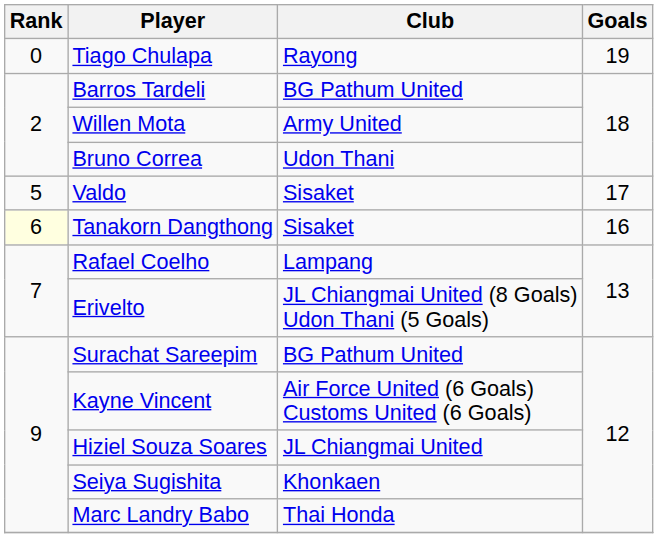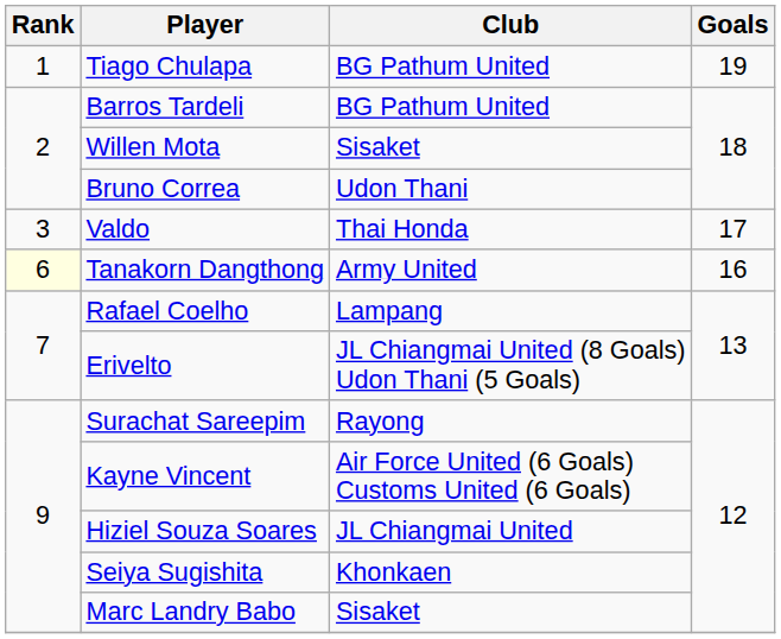 <table class="wikitable" style="text-align:center">
 <tr>
 <th>Rank</th>
 <th>Player</th>
 <th>Club</th>
 <th>Goals</th>
 </tr>
 <tr>
-<td>0</td>
+<td>1</td>
 <td align="left"> <a href='#'>Tiago Chulapa</a></td>
-<td align="left"><a href='#'>Rayong</a></td>
+<td align="left"><a href='#'>BG Pathum United</a></td>
 <td>19</td>
 </tr>
 <tr>
 <td rowspan="3">2</td>
 <td align="left"> <a href='#'>Barros Tardeli</a></td>
 <td align="left"><a href='#'>BG Pathum United</a></td>
 <td rowspan="3">18</td>
 </tr>
 <tr>
 <td align="left"> <a href='#'>Willen Mota</a></td>
-<td align="left"><a href='#'>Army United</a></td>
+<td align="left"><a href='#'>Sisaket</a></td>
 </tr>
 <tr>
 <td align="left"> <a href='#'>Bruno Correa</a></td>
 <td align="left"><a href='#'>Udon Thani</a></td>
 </tr>
 <tr>
-<td>5</td>
+<td>3</td>
 <td align="left"> <a href='#'>Valdo</a></td>
-<td align="left"><a href='#'>Sisaket</a></td>
+<td align="left"><a href='#'>Thai Honda</a></td>
 <td>17</td>
 </tr>
 <tr>
 <td style="background: lightyellow;">6</td>
 <td align="left"> <a href='#'>Tanakorn Dangthong</a></td>
-<td align="left"><a href='#'>Sisaket</a></td>
+<td align="left"><a href='#'>Army United</a></td>
 <td>16</td>
 </tr>
 <tr>
 <td rowspan="2">7</td>
 <td align="left"> <a href='#'>Rafael Coelho</a></td>
 <td align="left"><a href='#'>Lampang</a></td>
 <td rowspan="2">13</td>
 </tr>
 <tr>
 <td align="left"> <a href='#'>Erivelto</a></td>
 <td align="left"><a href='#'>JL Chiangmai United</a> (8 Goals) <br> <a href='#'>Udon Thani</a> (5 Goals)</td>
 </tr>
 <tr>
 <td rowspan="5">9</td>
 <td align="left"> <a href='#'>Surachat Sareepim</a></td>
-<td align="left"><a href='#'>BG Pathum United</a></td>
+<td align="left"><a href='#'>Rayong</a></td>
 <td rowspan="5">12</td>
 </tr>
 <tr>
 <td align="left"> <a href='#'>Kayne Vincent</a></td>
 <td align="left"><a href='#'>Air Force United</a> (6 Goals) <br> <a href='#'>Customs United</a> (6 Goals)</td>
 </tr>
 <tr>
 <td align="left"> <a href='#'>Hiziel Souza Soares</a></td>
 <td align="left"><a href='#'>JL Chiangmai United</a></td>
 </tr>
 <tr>
 <td align="left"> <a href='#'>Seiya Sugishita</a></td>
 <td align="left"><a href='#'>Khonkaen</a></td>
 </tr>
 <tr>
 <td align="left"> <a href='#'>Marc Landry Babo</a></td>
-<td align="left"><a href='#'>Thai Honda</a></td>
+<td align="left"><a href='#'>Sisaket</a></td>
 </tr>
 <tr>
 </tr>
 </table>
